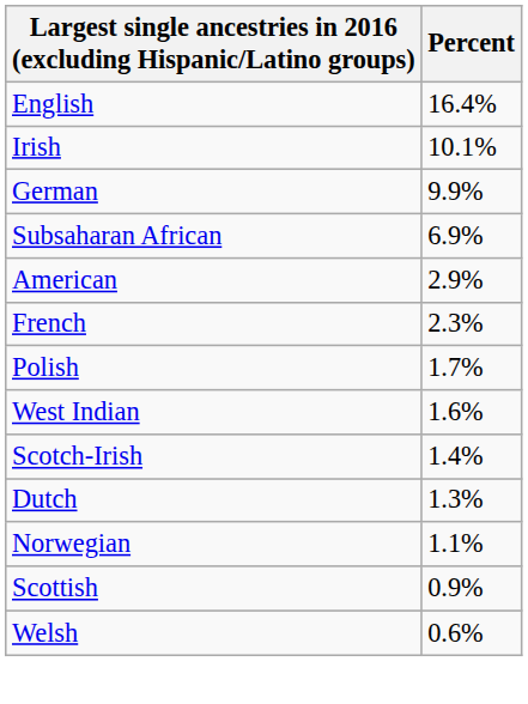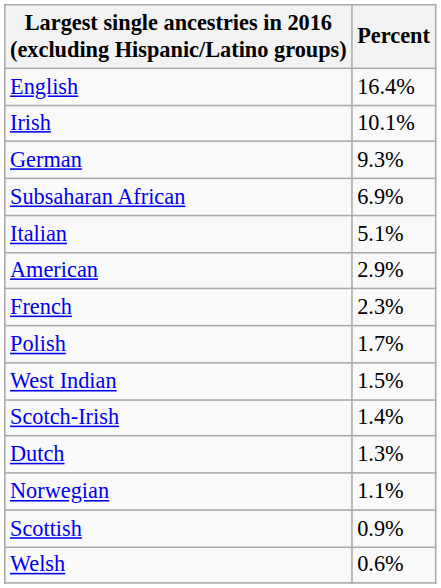 <table class="wikitable sortable collapsible" style="font-size: 90%;">
 <tr>
 <th>Largest single ancestries in 2016<br>(excluding Hispanic/Latino groups)</th>
 <th>Percent</th>
 </tr>
 <tr>
 <td><a href='#'>English</a></td>
 <td>16.4%</td>
 </tr>
 <tr>
 <td><a href='#'>Irish</a></td>
 <td>10.1%</td>
 </tr>
 <tr>
 <td><a href='#'>German</a></td>
-<td>9.9%</td>
+<td>9.3%</td>
 </tr>
 <tr>
 <td><a href='#'>Subsaharan African</a></td>
 <td>6.9%</td>
+</tr>
+<tr>
+<td><a href='#'>Italian</a></td>
+<td>5.1%</td>
 </tr>
 <tr>
 <td><a href='#'>American</a></td>
 <td>2.9%</td>
 </tr>
 <tr>
 <td><a href='#'>French</a></td>
 <td>2.3%</td>
 </tr>
 <tr>
 <td><a href='#'>Polish</a></td>
 <td>1.7%</td>
 </tr>
 <tr>
 <td><a href='#'>West Indian</a></td>
-<td>1.6%</td>
+<td>1.5%</td>
 </tr>
 <tr>
 <td><a href='#'>Scotch-Irish</a></td>
 <td>1.4%</td>
 </tr>
 <tr>
 <td><a href='#'>Dutch</a></td>
 <td>1.3%</td>
 </tr>
 <tr>
 <td><a href='#'>Norwegian</a></td>
 <td>1.1%</td>
 </tr>
 <tr>
 <td><a href='#'>Scottish</a></td>
 <td>0.9%</td>
 </tr>
 <tr>
 <td><a href='#'>Welsh</a></td>
 <td>0.6%</td>
 </tr>
 </table>
